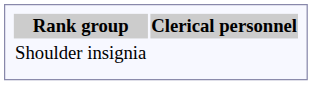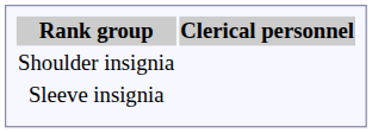 <table style="border:1px solid #8888aa; background-color:#f7f8ff; padding:5px; font-size:95%; margin: 0px 12px 12px 0px; text-align:center;">
 <tr style="background-color:#CCCCCC;">
 <th>Rank group</th>
 <th colspan=2>Clerical personnel</th>
 </tr>
 <tr>
 <td>Shoulder insignia</td>
 <td></td>
 <td></td>
 </tr>
 <tr>
+<td>Sleeve insignia</td>
+<td></td>
+<td></td>
+</tr>
+<tr>
 <td></td>
 <td></td>
 <td></td>
 </tr>
 </table>
